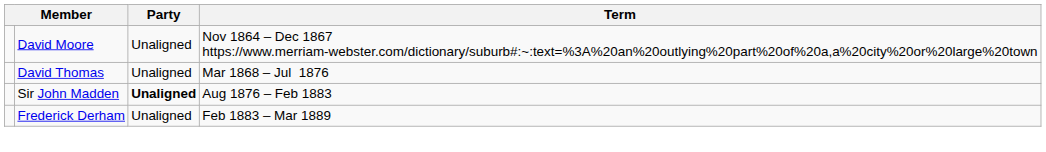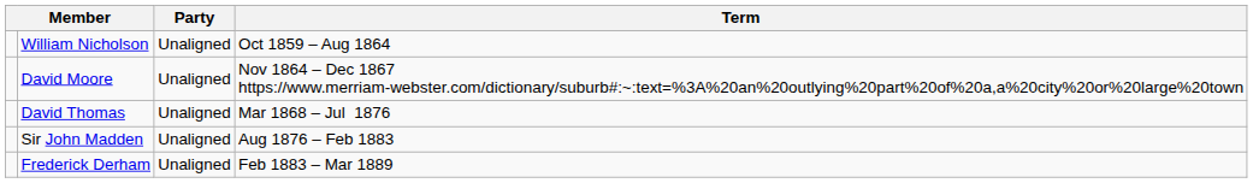 <table class="wikitable">
 <tr>
 <th colspan="2">Member</th>
 <th>Party</th>
 <th>Term</th>
+</tr>
+<tr>
+<td> </td>
+<td><a href='#'>William Nicholson</a></td>
+<td>Unaligned</td>
+<td>Oct 1859 – Aug 1864</td>
 </tr>
 <tr>
 <td> </td>
 <td><a href='#'>David Moore</a></td>
 <td>Unaligned</td>
 <td>Nov 1864 – Dec 1867<br>https://www.merriam-webster.com/dictionary/suburb#:~:text=%3A%20an%20outlying%20part%20of%20a,a%20city%20or%20large%20town</td>
 </tr>
 <tr>
 <td> </td>
 <td><a href='#'>David Thomas</a></td>
 <td>Unaligned</td>
 <td>Mar 1868 – Jul  1876</td>
 </tr>
 <tr>
 <td> </td>
 <td>Sir <a href='#'>John Madden</a> </td>
-<td><strong>Unaligned</strong></td>
+<td>Unaligned</td>
 <td>Aug 1876 – Feb 1883</td>
 </tr>
 <tr>
 <td> </td>
 <td><a href='#'>Frederick Derham</a></td>
 <td>Unaligned</td>
 <td>Feb 1883 – Mar 1889</td>
 </tr>
 </table>
